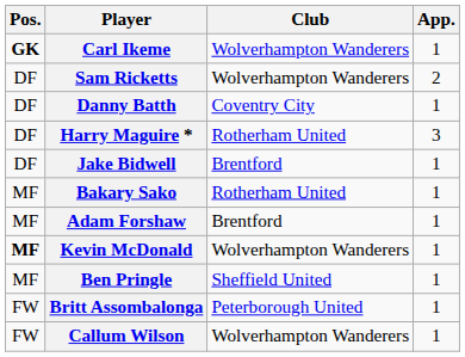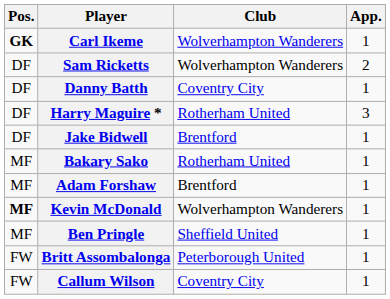 <table class="wikitable plainrowheaders" style="text-align: left">
 <tr>
 <th scope=col>Pos.</th>
 <th scope=col>Player</th>
 <th scope=col>Club</th>
 <th scope=col>App.</th>
 </tr>
 <tr>
 <td style=text-align:center><strong>GK</strong></td>
 <th scope=row><a href='#'>Carl Ikeme</a></th>
 <td><a href='#'>Wolverhampton Wanderers</a></td>
 <td style=text-align:center>1</td>
 </tr>
 <tr>
 <td style=text-align:center>DF</td>
 <th scope=row><a href='#'>Sam Ricketts</a></th>
 <td>Wolverhampton Wanderers</td>
 <td style=text-align:center>2</td>
 </tr>
 <tr>
 <td style=text-align:center>DF</td>
 <th scope=row><a href='#'>Danny Batth</a></th>
 <td><a href='#'>Coventry City</a></td>
 <td style=text-align:center>1</td>
 </tr>
 <tr>
 <td style=text-align:center>DF</td>
 <th scope=row><a href='#'>Harry Maguire</a> *</th>
 <td><a href='#'>Rotherham United</a></td>
 <td style=text-align:center>3</td>
 </tr>
 <tr>
 <td style=text-align:center>DF</td>
 <th scope=row><a href='#'>Jake Bidwell</a></th>
 <td><a href='#'>Brentford</a></td>
 <td style=text-align:center>1</td>
 </tr>
 <tr>
 <td style=text-align:center>MF</td>
 <th scope=row><a href='#'>Bakary Sako</a></th>
 <td><a href='#'>Rotherham United</a></td>
 <td style=text-align:center>1</td>
 </tr>
 <tr>
 <td style=text-align:center>MF</td>
 <th scope=row><a href='#'>Adam Forshaw</a></th>
 <td>Brentford</td>
 <td style=text-align:center>1</td>
 </tr>
 <tr>
 <td style=text-align:center><strong>MF</strong></td>
 <th scope=row><a href='#'>Kevin McDonald</a></th>
 <td>Wolverhampton Wanderers</td>
 <td style=text-align:center>1</td>
 </tr>
 <tr>
 <td style=text-align:center>MF</td>
 <th scope=row><a href='#'>Ben Pringle</a></th>
 <td><a href='#'>Sheffield United</a></td>
 <td style=text-align:center>1</td>
 </tr>
 <tr>
 <td style=text-align:center>FW</td>
 <th scope=row><a href='#'>Britt Assombalonga</a></th>
 <td><a href='#'>Peterborough United</a></td>
 <td style=text-align:center>1</td>
 </tr>
 <tr>
 <td style=text-align:center>FW</td>
 <th scope=row><a href='#'>Callum Wilson</a></th>
-<td>Wolverhampton Wanderers</td>
+<td><a href='#'>Coventry City</a></td>
 <td style=text-align:center>1</td>
 </tr>
 </table>
